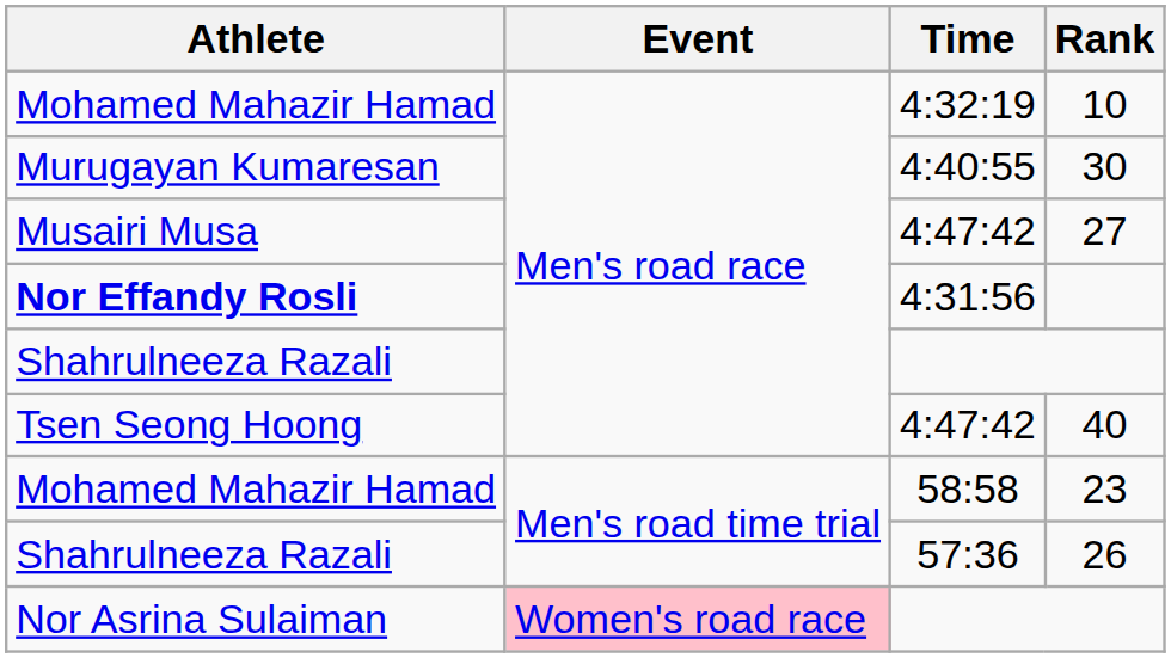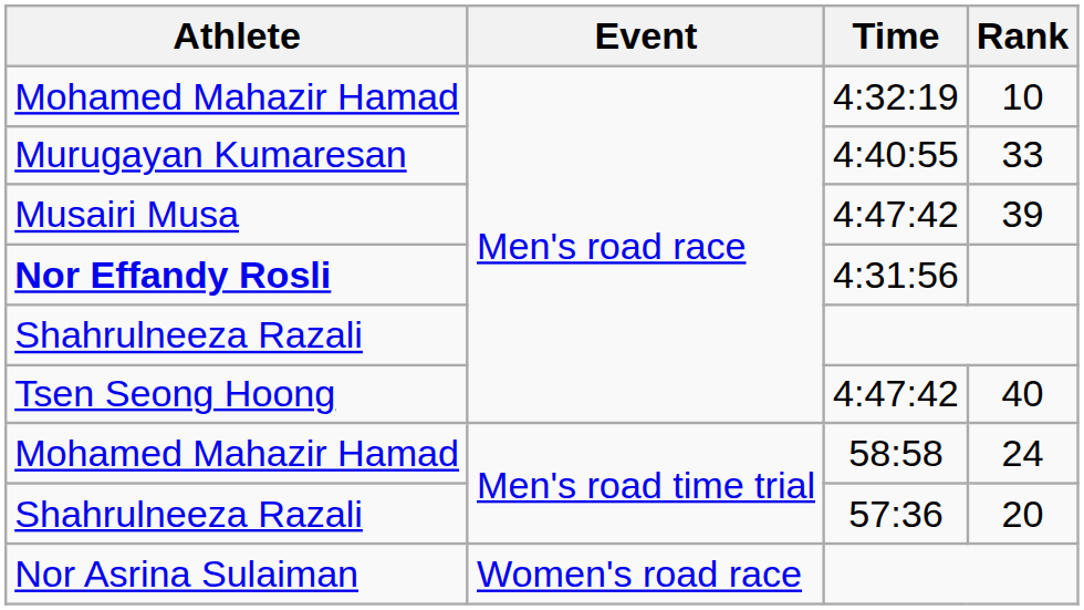 <table class="wikitable" style="font-size:90%">
 <tr>
 <th>Athlete</th>
 <th>Event</th>
 <th>Time</th>
 <th>Rank</th>
 </tr>
 <tr align=center>
 <td align=left><a href='#'>Mohamed Mahazir Hamad</a></td>
 <td align=left rowspan=6><a href='#'>Men's road race</a></td>
 <td>4:32:19</td>
 <td>10</td>
 </tr>
 <tr align=center>
 <td align=left><a href='#'>Murugayan Kumaresan</a></td>
 <td>4:40:55</td>
-<td>30</td>
+<td>33</td>
 </tr>
 <tr align=center>
 <td align=left><a href='#'>Musairi Musa</a></td>
 <td>4:47:42</td>
-<td>27</td>
+<td>39</td>
 </tr>
 <tr align=center>
 <td align=left><strong><a href='#'>Nor Effandy Rosli</a></strong></td>
 <td>4:31:56</td>
 <td></td>
 </tr>
 <tr align=center>
 <td align=left><a href='#'>Shahrulneeza Razali</a></td>
 <td colspan=2></td>
 </tr>
 <tr align=center>
 <td align=left><a href='#'>Tsen Seong Hoong</a></td>
 <td>4:47:42</td>
 <td>40</td>
 </tr>
 <tr align=center>
 <td align=left><a href='#'>Mohamed Mahazir Hamad</a></td>
 <td align=left rowspan=2><a href='#'>Men's road time trial</a></td>
 <td>58:58</td>
-<td>23</td>
+<td>24</td>
 </tr>
 <tr align=center>
 <td align=left><a href='#'>Shahrulneeza Razali</a></td>
 <td>57:36</td>
-<td>26</td>
+<td>20</td>
 </tr>
 <tr align=center>
 <td align=left><a href='#'>Nor Asrina Sulaiman</a></td>
-<td align=left style="background: pink;"><a href='#'>Women's road race</a></td>
+<td align=left><a href='#'>Women's road race</a></td>
 <td colspan=2></td>
 </tr>
 </table>
